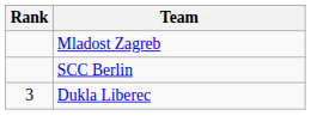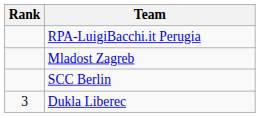 <table class="wikitable" style="text-align: center;">
 <tr>
 <th width=40>Rank</th>
 <th width=240>Team</th>
+</tr>
+<tr align=center>
+<td></td>
+<td style="text-align:left;"> <a href='#'>RPA-LuigiBacchi.it Perugia</a></td>
 </tr>
 <tr align=center>
 <td></td>
 <td style="text-align:left;"> <a href='#'>Mladost Zagreb</a></td>
 </tr>
 <tr align=center>
 <td></td>
 <td style="text-align:left;"> <a href='#'>SCC Berlin</a></td>
 </tr>
 <tr align=center>
 <td>3</td>
 <td style="text-align:left;"> <a href='#'>Dukla Liberec</a></td>
 </tr>
 </table>
